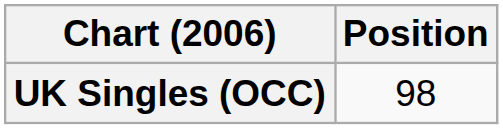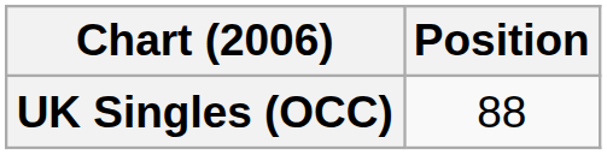 <table class="wikitable plainrowheaders" style="text-align:center">
 <tr>
 <th>Chart (2006)</th>
 <th>Position</th>
 </tr>
 <tr>
 <th scope="row">UK Singles (OCC)</th>
-<td>98</td>
+<td>88</td>
 </tr>
 </table>
